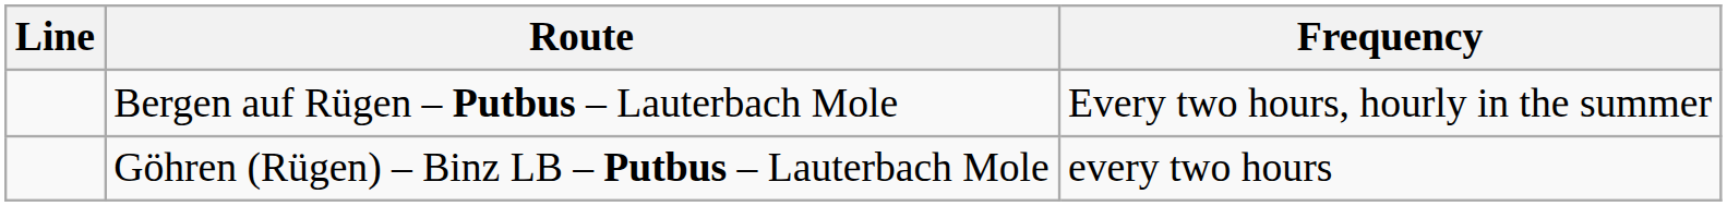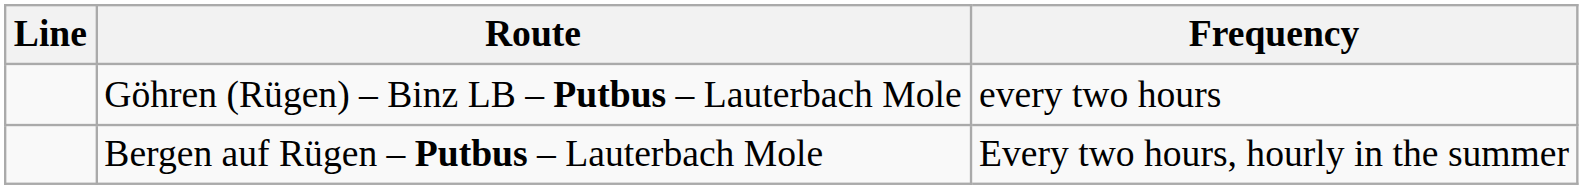 <table class="wikitable">
 <tr>
 <th>Line</th>
 <th>Route</th>
 <th>Frequency</th>
 </tr>
 <tr>
 <td></td>
+<td>Göhren (Rügen) – Binz LB – <strong>Putbus</strong> – Lauterbach Mole</td>
+<td>every two hours</td>
+</tr>
+<tr>
+<td></td>
 <td>Bergen auf Rügen – <strong>Putbus</strong> – Lauterbach Mole</td>
 <td>Every two hours, hourly in the summer</td>
 </tr>
-<tr>
-<td></td>
-<td>Göhren (Rügen) – Binz LB – <strong>Putbus</strong> – Lauterbach Mole</td>
-<td>every two hours</td>
-</tr>
 </table>
